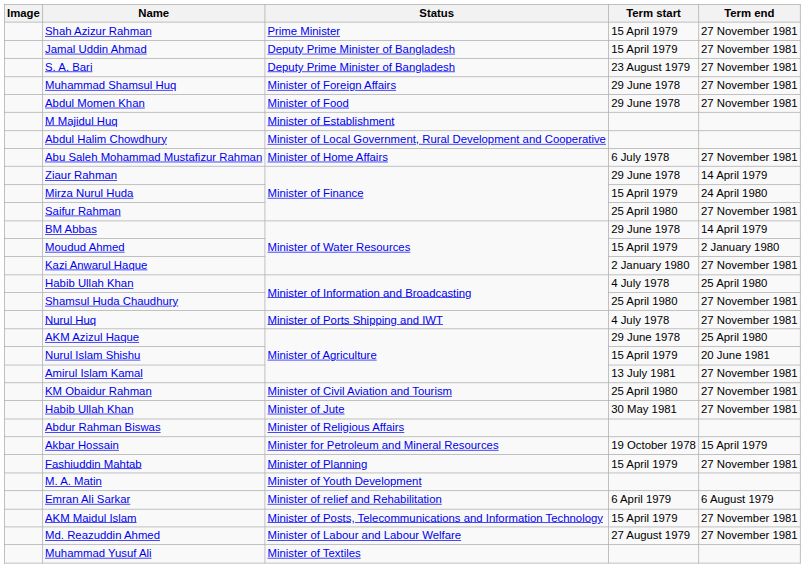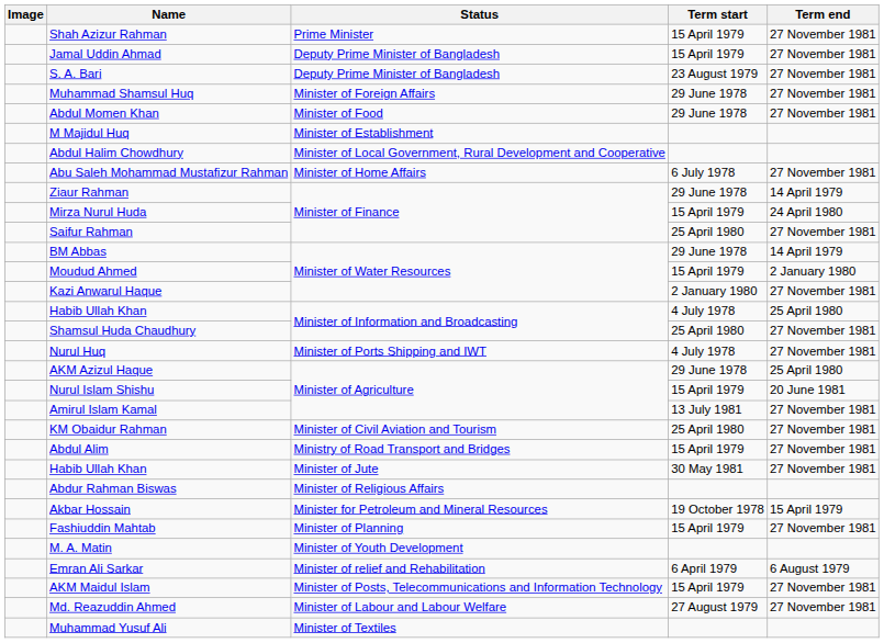 <table class="wikitable">
 <tr>
 <th>Image</th>
 <th>Name</th>
 <th>Status</th>
 <th>Term start</th>
 <th>Term end</th>
 </tr>
 <tr>
 <td></td>
 <td><a href='#'>Shah Azizur Rahman</a></td>
 <td><a href='#'>Prime Minister</a></td>
 <td>15 April 1979</td>
 <td>27 November 1981</td>
 </tr>
 <tr>
 <td></td>
 <td><a href='#'>Jamal Uddin Ahmad</a></td>
 <td><a href='#'>Deputy Prime Minister of Bangladesh</a></td>
 <td>15 April 1979</td>
 <td>27 November 1981</td>
 </tr>
 <tr>
 <td></td>
 <td><a href='#'>S. A. Bari</a></td>
 <td><a href='#'>Deputy Prime Minister of Bangladesh</a></td>
 <td>23 August 1979</td>
 <td>27 November 1981</td>
 </tr>
 <tr>
 <td></td>
 <td><a href='#'>Muhammad Shamsul Huq</a></td>
 <td><a href='#'>Minister of Foreign Affairs</a></td>
 <td>29 June 1978</td>
 <td>27 November 1981</td>
 </tr>
 <tr>
 <td></td>
 <td><a href='#'>Abdul Momen Khan</a></td>
 <td><a href='#'>Minister of Food</a></td>
 <td>29 June 1978</td>
 <td>27 November 1981</td>
 </tr>
 <tr>
 <td></td>
 <td><a href='#'>M Majidul Huq</a></td>
 <td><a href='#'>Minister of Establishment</a></td>
 <td></td>
 <td></td>
 </tr>
 <tr>
 <td></td>
 <td><a href='#'>Abdul Halim Chowdhury</a></td>
 <td><a href='#'>Minister of Local Government, Rural Development and Cooperative</a></td>
 <td></td>
 <td></td>
 </tr>
 <tr>
 <td></td>
 <td><a href='#'>Abu Saleh Mohammad Mustafizur Rahman</a></td>
 <td><a href='#'>Minister of Home Affairs</a></td>
 <td>6 July 1978</td>
 <td>27 November 1981</td>
 </tr>
 <tr>
 <td></td>
 <td><a href='#'>Ziaur Rahman</a></td>
 <td rowspan=3><a href='#'>Minister of Finance</a></td>
 <td>29 June 1978</td>
 <td>14 April 1979</td>
 </tr>
 <tr>
 <td></td>
 <td><a href='#'>Mirza Nurul Huda</a></td>
 <td>15 April 1979</td>
 <td>24 April 1980</td>
 </tr>
 <tr>
 <td></td>
 <td><a href='#'>Saifur Rahman</a></td>
 <td>25 April 1980</td>
 <td>27 November 1981</td>
 </tr>
 <tr>
 <td></td>
 <td><a href='#'>BM Abbas</a></td>
 <td rowspan=3><a href='#'>Minister of Water Resources</a></td>
 <td>29 June 1978</td>
 <td>14 April 1979</td>
 </tr>
 <tr>
 <td></td>
 <td><a href='#'>Moudud Ahmed</a></td>
 <td>15 April 1979</td>
 <td>2 January 1980</td>
 </tr>
 <tr>
 <td></td>
 <td><a href='#'>Kazi Anwarul Haque</a></td>
 <td>2 January 1980</td>
 <td>27 November 1981</td>
 </tr>
 <tr>
 <td></td>
 <td><a href='#'>Habib Ullah Khan</a></td>
 <td rowspan=2><a href='#'>Minister of Information and Broadcasting</a></td>
 <td>4 July 1978</td>
 <td>25 April 1980</td>
 </tr>
 <tr>
 <td></td>
 <td><a href='#'>Shamsul Huda Chaudhury</a></td>
 <td>25 April 1980</td>
 <td>27 November 1981</td>
 </tr>
 <tr>
 <td></td>
 <td><a href='#'>Nurul Huq</a></td>
 <td><a href='#'>Minister of Ports Shipping and IWT</a></td>
 <td>4 July 1978</td>
 <td>27 November 1981</td>
 </tr>
 <tr>
 <td></td>
 <td><a href='#'>AKM Azizul Haque</a></td>
 <td rowspan=3><a href='#'>Minister of Agriculture</a></td>
 <td>29 June 1978</td>
 <td>25 April 1980</td>
 </tr>
 <tr>
 <td></td>
 <td><a href='#'>Nurul Islam Shishu</a></td>
 <td>15 April 1979</td>
 <td>20 June 1981</td>
 </tr>
 <tr>
 <td></td>
 <td><a href='#'>Amirul Islam Kamal</a></td>
 <td>13 July 1981</td>
 <td>27 November 1981</td>
 </tr>
 <tr>
 <td></td>
 <td><a href='#'>KM Obaidur Rahman</a></td>
 <td><a href='#'>Minister of Civil Aviation and Tourism</a></td>
 <td>25 April 1980</td>
 <td>27 November 1981</td>
 </tr>
 <tr>
 <td></td>
+<td><a href='#'>Abdul Alim</a></td>
+<td><a href='#'>Ministry of Road Transport and Bridges</a></td>
+<td>15 April 1979</td>
+<td>27 November 1981</td>
+</tr>
+<tr>
+<td></td>
 <td><a href='#'>Habib Ullah Khan</a></td>
 <td><a href='#'>Minister of Jute</a></td>
 <td>30 May 1981</td>
 <td>27 November 1981</td>
 </tr>
 <tr>
 <td></td>
 <td><a href='#'>Abdur Rahman Biswas</a></td>
 <td><a href='#'>Minister of Religious Affairs</a></td>
 <td></td>
 <td></td>
 </tr>
 <tr>
 <td></td>
 <td><a href='#'>Akbar Hossain</a></td>
 <td><a href='#'>Minister for Petroleum and Mineral Resources</a></td>
 <td>19 October 1978</td>
 <td>15 April 1979</td>
 </tr>
 <tr>
 <td></td>
 <td><a href='#'>Fashiuddin Mahtab</a></td>
 <td><a href='#'>Minister of Planning</a></td>
 <td>15 April 1979</td>
 <td>27 November 1981</td>
 </tr>
 <tr>
 <td></td>
 <td><a href='#'>M. A. Matin</a></td>
 <td><a href='#'>Minister of Youth Development</a></td>
 <td></td>
 <td></td>
 </tr>
 <tr>
 <td></td>
 <td><a href='#'>Emran Ali Sarkar</a></td>
 <td><a href='#'>Minister of relief and Rehabilitation</a></td>
 <td>6 April 1979</td>
 <td>6 August 1979</td>
 </tr>
 <tr>
 <td></td>
 <td><a href='#'>AKM Maidul Islam</a></td>
 <td><a href='#'>Minister of Posts, Telecommunications and Information Technology</a></td>
 <td>15 April 1979</td>
 <td>27 November 1981</td>
 </tr>
 <tr>
 <td></td>
 <td><a href='#'>Md. Reazuddin Ahmed</a></td>
 <td><a href='#'>Minister of Labour and Labour Welfare</a></td>
 <td>27 August 1979</td>
 <td>27 November 1981</td>
 </tr>
 <tr>
 <td></td>
 <td><a href='#'>Muhammad Yusuf Ali</a></td>
 <td><a href='#'>Minister of Textiles</a></td>
 <td></td>
 <td></td>
 </tr>
 </table>
